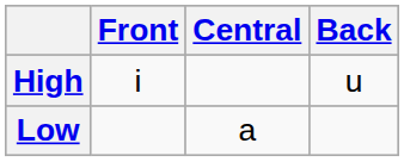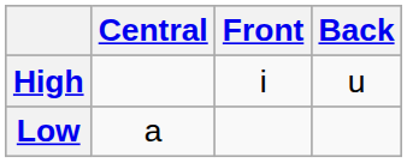 <table class="wikitable IPA" style="text-align: center;">
 <tr>
 <th></th>
+<th><a href='#'>Central</a></th>
 <th><a href='#'>Front</a></th>
-<th><a href='#'>Central</a></th>
 <th><a href='#'>Back</a></th>
 </tr>
 <tr>
 <th><a href='#'>High</a></th>
+<td></td>
 <td>i</td>
-<td></td>
 <td>u</td>
 </tr>
 <tr>
 <th><a href='#'>Low</a></th>
+<td>a</td>
 <td></td>
-<td>a</td>
 <td></td>
 </tr>
 </table>
